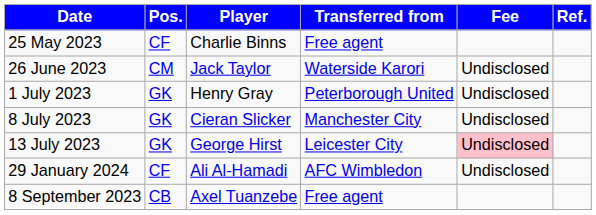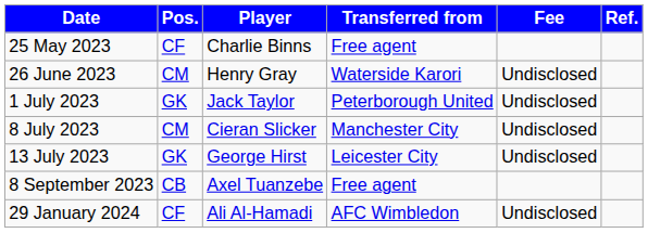 <table class="wikitable plainrowheaders sortable">
 <tr>
 <th style="background:blue; color:white">Date</th>
 <th style="background:blue; color:white">Pos.</th>
 <th style="background:blue; color:white">Player</th>
 <th style="background:blue; color:white">Transferred from</th>
 <th style="background:blue; color:white">Fee</th>
 <th style="background:blue; color:white">Ref.</th>
 </tr>
 <tr>
 <td>25 May 2023</td>
 <td><a href='#'>CF</a></td>
 <td> Charlie Binns</td>
 <td><a href='#'>Free agent</a></td>
 <td></td>
 <td></td>
 </tr>
 <tr>
 <td>26 June 2023</td>
 <td><a href='#'>CM</a></td>
-<td> <a href='#'>Jack Taylor</a></td>
+<td> Henry Gray</td>
 <td> <a href='#'>Waterside Karori</a></td>
 <td>Undisclosed</td>
 <td></td>
 </tr>
 <tr>
 <td>1 July 2023</td>
 <td><a href='#'>GK</a></td>
-<td> Henry Gray</td>
+<td> <a href='#'>Jack Taylor</a></td>
 <td> <a href='#'>Peterborough United</a></td>
 <td>Undisclosed</td>
 <td></td>
 </tr>
 <tr>
 <td>8 July 2023</td>
-<td><a href='#'>GK</a></td>
+<td><a href='#'>CM</a></td>
 <td> <a href='#'>Cieran Slicker</a></td>
 <td> <a href='#'>Manchester City</a></td>
 <td>Undisclosed</td>
 <td></td>
 </tr>
 <tr>
 <td>13 July 2023</td>
 <td><a href='#'>GK</a></td>
 <td> <a href='#'>George Hirst</a></td>
 <td> <a href='#'>Leicester City</a></td>
-<td style="background: pink;">Undisclosed</td>
-<td></td>
-</tr>
-<tr>
-<td>29 January 2024</td>
-<td><a href='#'>CF</a></td>
-<td> <a href='#'>Ali Al-Hamadi</a></td>
-<td> <a href='#'>AFC Wimbledon</a></td>
 <td>Undisclosed</td>
 <td></td>
 </tr>
 <tr>
 <td>8 September 2023</td>
 <td><a href='#'>CB</a></td>
 <td> <a href='#'>Axel Tuanzebe</a></td>
 <td><a href='#'>Free agent</a></td>
 <td></td>
 <td></td>
 </tr>
+<tr>
+<td>29 January 2024</td>
+<td><a href='#'>CF</a></td>
+<td> <a href='#'>Ali Al-Hamadi</a></td>
+<td> <a href='#'>AFC Wimbledon</a></td>
+<td>Undisclosed</td>
+<td></td>
+</tr>
 </table>
